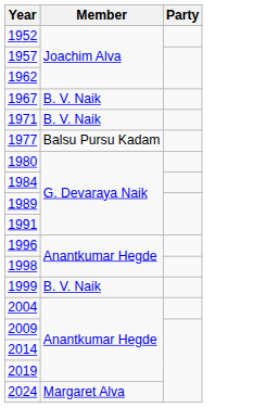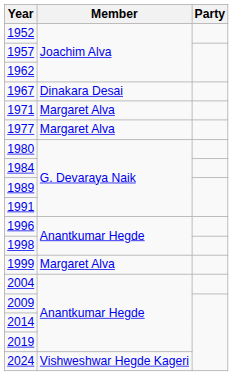 <table class="wikitable sortable">
 <tr>
 <th>Year</th>
 <th>Member</th>
 <th colspan="2">Party</th>
 </tr>
 <tr>
 <td><a href='#'>1952</a></td>
 <td rowspan="3"><a href='#'>Joachim Alva</a></td>
 <td></td>
 </tr>
 <tr>
 <td><a href='#'>1957</a></td>
 </tr>
 <tr>
 <td><a href='#'>1962</a></td>
 </tr>
 <tr>
 <td><a href='#'>1967</a></td>
-<td><a href='#'>B. V. Naik</a></td>
+<td><a href='#'>Dinakara Desai</a></td>
 <td></td>
 </tr>
 <tr>
 <td><a href='#'>1971</a></td>
-<td><a href='#'>B. V. Naik</a></td>
+<td><a href='#'>Margaret Alva</a></td>
 <td></td>
 </tr>
 <tr>
 <td><a href='#'>1977</a></td>
-<td>Balsu Pursu Kadam</td>
+<td><a href='#'>Margaret Alva</a></td>
 </tr>
 <tr>
 <td><a href='#'>1980</a></td>
 <td rowspan="4"><a href='#'>G. Devaraya Naik</a></td>
 <td></td>
 </tr>
 <tr>
 <td><a href='#'>1984</a></td>
 <td></td>
 </tr>
 <tr>
 <td><a href='#'>1989</a></td>
 </tr>
 <tr>
 <td><a href='#'>1991</a></td>
 </tr>
 <tr>
 <td><a href='#'>1996</a></td>
 <td rowspan="2"><a href='#'>Anantkumar Hegde</a></td>
 <td></td>
 </tr>
 <tr>
 <td><a href='#'>1998</a></td>
 </tr>
 <tr>
 <td><a href='#'>1999</a></td>
-<td><a href='#'>B. V. Naik</a></td>
+<td><a href='#'>Margaret Alva</a></td>
 <td></td>
 </tr>
 <tr>
 <td><a href='#'>2004</a></td>
 <td rowspan="4"><a href='#'>Anantkumar Hegde</a></td>
 <td></td>
 </tr>
 <tr>
 <td><a href='#'>2009</a></td>
 </tr>
 <tr>
 <td><a href='#'>2014</a></td>
 </tr>
 <tr>
 <td><a href='#'>2019</a></td>
 </tr>
 <tr>
 <td><a href='#'>2024</a></td>
-<td><a href='#'>Margaret Alva</a></td>
+<td><a href='#'>Vishweshwar Hegde Kageri</a></td>
 </tr>
 </table>
